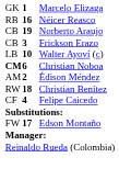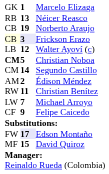 <table style="font-size: 90%" cellspacing="0" cellpadding="0" align="center">
 <tr>
 <th width=25></th>
 <th width=25></th>
 </tr>
 <tr>
 <td>GK</td>
 <td><strong>1</strong></td>
 <td><a href='#'>Marcelo Elizaga</a></td>
 </tr>
 <tr>
 <td>RB</td>
-<td><strong>16</strong></td>
+<td><strong>13</strong></td>
 <td><a href='#'>Néicer Reasco</a></td>
 </tr>
 <tr>
 <td>CB</td>
 <td><strong>19</strong></td>
 <td><a href='#'>Norberto Araujo</a></td>
 </tr>
 <tr>
-<td>CB</td>
-<td><strong>3</strong></td>
+<td style="background: lightyellow;">CB</td>
+<td style="background: lavender;"><strong>3</strong></td>
 <td><a href='#'>Frickson Erazo</a></td>
 </tr>
 <tr>
 <td>LB</td>
-<td><strong>10</strong></td>
+<td><strong>12</strong></td>
 <td><a href='#'>Walter Ayoví</a> (<a href='#'>c</a>)</td>
 </tr>
 <tr>
 <td><strong>CM</strong></td>
-<td><strong>6</strong></td>
+<td><strong>5</strong></td>
 <td><a href='#'>Christian Noboa</a></td>
+</tr>
+<tr>
+<td>CM</td>
+<td><strong>14</strong></td>
+<td><a href='#'>Segundo Castillo</a></td>
+<td></td>
+<td></td>
 </tr>
 <tr>
 <td>AM</td>
 <td><strong>2</strong></td>
 <td><a href='#'>Édison Méndez</a></td>
 </tr>
 <tr>
 <td>RW</td>
-<td><strong>18</strong></td>
+<td><strong>11</strong></td>
 <td><a href='#'>Christian Benítez</a></td>
 </tr>
 <tr>
+<td>LW</td>
+<td><strong>7</strong></td>
+<td><a href='#'>Michael Arroyo</a></td>
+<td></td>
+<td></td>
+</tr>
+<tr>
 <td>CF</td>
-<td><strong>4</strong></td>
+<td><strong>9</strong></td>
 <td><a href='#'>Felipe Caicedo</a></td>
 </tr>
 <tr>
 <td colspan=3><strong>Substitutions:</strong></td>
 </tr>
 <tr>
 <td>FW</td>
-<td><strong>17</strong></td>
+<td style="background: lavender;"><strong>17</strong></td>
 <td><a href='#'>Edson Montaño</a></td>
+<td></td>
+<td></td>
+</tr>
+<tr>
+<td>MF</td>
+<td><strong>15</strong></td>
+<td><a href='#'>David Quiroz</a></td>
 <td></td>
 <td></td>
 </tr>
 <tr>
 <td colspan=3><strong>Manager:</strong></td>
 </tr>
 <tr>
 <td colspan=3><a href='#'>Reinaldo Rueda</a> (Colombia)</td>
 </tr>
 </table>
